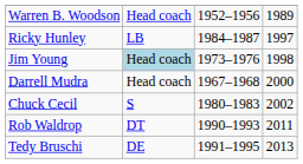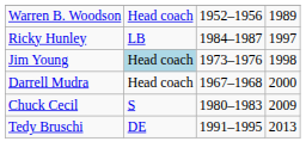 <table class="wikitable">
 <tr>
 </tr>
 <tr>
 <td><a href='#'>Warren B. Woodson</a></td>
 <td><a href='#'>Head coach</a></td>
 <td>1952–1956</td>
 <td>1989</td>
 </tr>
 <tr>
 <td><a href='#'>Ricky Hunley</a></td>
 <td><a href='#'>LB</a></td>
 <td>1984–1987</td>
 <td>1997</td>
 </tr>
 <tr>
 <td><a href='#'>Jim Young</a></td>
 <td style="background: lightblue;">Head coach</td>
 <td>1973–1976</td>
 <td>1998</td>
 </tr>
 <tr>
 <td><a href='#'>Darrell Mudra</a></td>
 <td>Head coach</td>
 <td>1967–1968</td>
 <td>2000</td>
 </tr>
 <tr>
 <td><a href='#'>Chuck Cecil</a></td>
 <td><a href='#'>S</a></td>
 <td>1980–1983</td>
-<td>2002</td>
-</tr>
-<tr>
-<td><a href='#'>Rob Waldrop</a></td>
-<td><a href='#'>DT</a></td>
-<td>1990–1993</td>
-<td>2011</td>
+<td>2009</td>
 </tr>
 <tr>
 <td><a href='#'>Tedy Bruschi</a></td>
 <td><a href='#'>DE</a></td>
 <td>1991–1995</td>
 <td>2013</td>
 </tr>
 </table>
